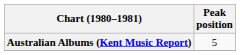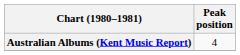 <table class="wikitable sortable plainrowheaders" style="text-align:center">
 <tr>
 <th scope="col">Chart (1980–1981)</th>
 <th scope="col">Peak<br> position</th>
 </tr>
 <tr>
 <th scope="row">Australian Albums (<a href='#'>Kent Music Report</a>)</th>
-<td>5</td>
+<td>4</td>
 </tr>
 <tr>
 </tr>
 <tr>
 </tr>
 <tr>
 </tr>
 <tr>
 </tr>
 </table>
